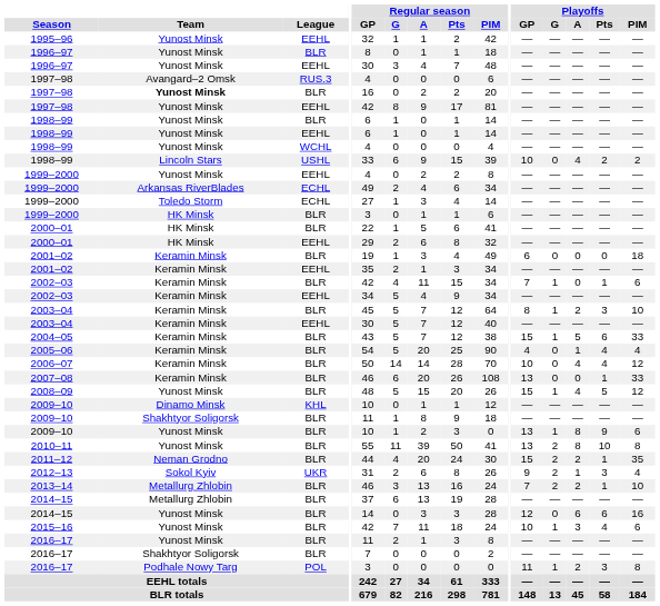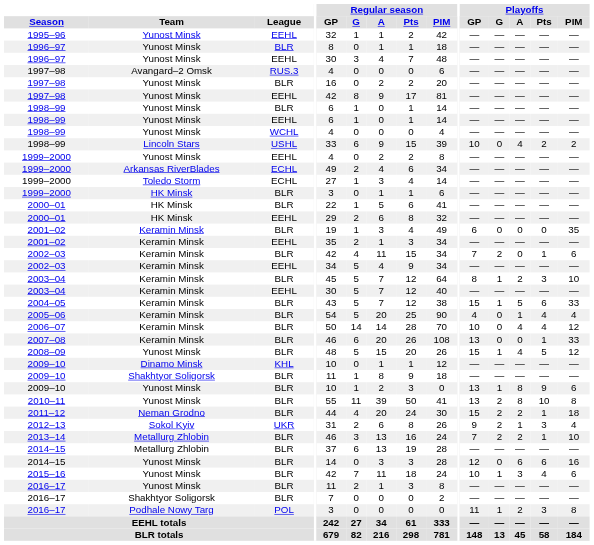 <table border="0" cellpadding="1" cellspacing="0" style="text-align:center; width:60em">
 <tr bgcolor="#e0e0e0">
 <th colspan="3" bgcolor="#ffffff"></th>
 <th rowspan="99" bgcolor="#ffffff"></th>
 <th colspan="5"><a href='#'>Regular season</a></th>
 <th rowspan="99" bgcolor="#ffffff"></th>
 <th colspan="5"><a href='#'>Playoffs</a></th>
 </tr>
 <tr bgcolor="#e0e0e0">
 <th><a href='#'>Season</a></th>
 <th>Team</th>
 <th>League</th>
 <th>GP</th>
 <th><a href='#'>G</a></th>
 <th><a href='#'>A</a></th>
 <th><a href='#'>Pts</a></th>
 <th><a href='#'>PIM</a></th>
 <th>GP</th>
 <th>G</th>
 <th>A</th>
 <th>Pts</th>
 <th>PIM</th>
 </tr>
 <tr>
 <td><a href='#'>1995–96</a></td>
 <td><a href='#'>Yunost Minsk</a></td>
 <td><a href='#'>EEHL</a></td>
 <td>32</td>
 <td>1</td>
 <td>1</td>
 <td>2</td>
 <td>42</td>
 <td>—</td>
 <td>—</td>
 <td>—</td>
 <td>—</td>
 <td>—</td>
 </tr>
 <tr bgcolor="#f0f0f0">
 <td><a href='#'>1996–97</a></td>
 <td>Yunost Minsk</td>
 <td><a href='#'>BLR</a></td>
 <td>8</td>
 <td>0</td>
 <td>1</td>
 <td>1</td>
 <td>18</td>
 <td>—</td>
 <td>—</td>
 <td>—</td>
 <td>—</td>
 <td>—</td>
 </tr>
 <tr>
 <td><a href='#'>1996–97</a></td>
 <td>Yunost Minsk</td>
 <td>EEHL</td>
 <td>30</td>
 <td>3</td>
 <td>4</td>
 <td>7</td>
 <td>48</td>
 <td>—</td>
 <td>—</td>
 <td>—</td>
 <td>—</td>
 <td>—</td>
 </tr>
 <tr bgcolor="#f0f0f0">
 <td>1997–98</td>
 <td>Avangard–2 Omsk</td>
 <td><a href='#'>RUS.3</a></td>
 <td>4</td>
 <td>0</td>
 <td>0</td>
 <td>0</td>
 <td>6</td>
 <td>—</td>
 <td>—</td>
 <td>—</td>
 <td>—</td>
 <td>—</td>
 </tr>
 <tr>
 <td><a href='#'>1997–98</a></td>
-<td><strong>Yunost Minsk</strong></td>
+<td>Yunost Minsk</td>
 <td>BLR</td>
 <td>16</td>
 <td>0</td>
 <td>2</td>
 <td>2</td>
 <td>20</td>
 <td>—</td>
 <td>—</td>
 <td>—</td>
 <td>—</td>
 <td>—</td>
 </tr>
 <tr bgcolor="#f0f0f0">
 <td><a href='#'>1997–98</a></td>
 <td>Yunost Minsk</td>
 <td>EEHL</td>
 <td>42</td>
 <td>8</td>
 <td>9</td>
 <td>17</td>
 <td>81</td>
 <td>—</td>
 <td>—</td>
 <td>—</td>
 <td>—</td>
 <td>—</td>
 </tr>
 <tr>
 <td><a href='#'>1998–99</a></td>
 <td>Yunost Minsk</td>
 <td>BLR</td>
 <td>6</td>
 <td>1</td>
 <td>0</td>
 <td>1</td>
 <td>14</td>
 <td>—</td>
 <td>—</td>
 <td>—</td>
 <td>—</td>
 <td>—</td>
 </tr>
 <tr bgcolor="#f0f0f0">
 <td><a href='#'>1998–99</a></td>
 <td>Yunost Minsk</td>
 <td>EEHL</td>
 <td>6</td>
 <td>1</td>
 <td>0</td>
 <td>1</td>
 <td>14</td>
 <td>—</td>
 <td>—</td>
 <td>—</td>
 <td>—</td>
 <td>—</td>
 </tr>
 <tr>
 <td><a href='#'>1998–99</a></td>
 <td>Yunost Minsk</td>
 <td><a href='#'>WCHL</a></td>
 <td>4</td>
 <td>0</td>
 <td>0</td>
 <td>0</td>
 <td>4</td>
 <td>—</td>
 <td>—</td>
 <td>—</td>
 <td>—</td>
 <td>—</td>
 </tr>
 <tr bgcolor="#f0f0f0">
 <td>1998–99</td>
 <td><a href='#'>Lincoln Stars</a></td>
 <td><a href='#'>USHL</a></td>
 <td>33</td>
 <td>6</td>
 <td>9</td>
 <td>15</td>
 <td>39</td>
 <td>10</td>
 <td>0</td>
 <td>4</td>
 <td>2</td>
 <td>2</td>
 </tr>
 <tr>
 <td><a href='#'>1999–2000</a></td>
 <td>Yunost Minsk</td>
 <td>EEHL</td>
 <td>4</td>
 <td>0</td>
 <td>2</td>
 <td>2</td>
 <td>8</td>
 <td>—</td>
 <td>—</td>
 <td>—</td>
 <td>—</td>
 <td>—</td>
 </tr>
 <tr bgcolor="#f0f0f0">
 <td><a href='#'>1999–2000</a></td>
 <td><a href='#'>Arkansas RiverBlades</a></td>
 <td><a href='#'>ECHL</a></td>
 <td>49</td>
 <td>2</td>
 <td>4</td>
 <td>6</td>
 <td>34</td>
 <td>—</td>
 <td>—</td>
 <td>—</td>
 <td>—</td>
 <td>—</td>
 </tr>
 <tr>
 <td>1999–2000</td>
 <td><a href='#'>Toledo Storm</a></td>
 <td>ECHL</td>
 <td>27</td>
 <td>1</td>
 <td>3</td>
 <td>4</td>
 <td>14</td>
 <td>—</td>
 <td>—</td>
 <td>—</td>
 <td>—</td>
 <td>—</td>
 </tr>
 <tr bgcolor="#f0f0f0">
 <td><a href='#'>1999–2000</a></td>
 <td><a href='#'>HK Minsk</a></td>
 <td>BLR</td>
 <td>3</td>
 <td>0</td>
 <td>1</td>
 <td>1</td>
 <td>6</td>
 <td>—</td>
 <td>—</td>
 <td>—</td>
 <td>—</td>
 <td>—</td>
 </tr>
 <tr>
 <td><a href='#'>2000–01</a></td>
 <td>HK Minsk</td>
 <td>BLR</td>
 <td>22</td>
 <td>1</td>
 <td>5</td>
 <td>6</td>
 <td>41</td>
 <td>—</td>
 <td>—</td>
 <td>—</td>
 <td>—</td>
 <td>—</td>
 </tr>
 <tr bgcolor="#f0f0f0">
 <td><a href='#'>2000–01</a></td>
 <td>HK Minsk</td>
 <td>EEHL</td>
 <td>29</td>
 <td>2</td>
 <td>6</td>
 <td>8</td>
 <td>32</td>
 <td>—</td>
 <td>—</td>
 <td>—</td>
 <td>—</td>
 <td>—</td>
 </tr>
 <tr>
 <td><a href='#'>2001–02</a></td>
 <td><a href='#'>Keramin Minsk</a></td>
 <td>BLR</td>
 <td>19</td>
 <td>1</td>
 <td>3</td>
 <td>4</td>
 <td>49</td>
 <td>6</td>
 <td>0</td>
 <td>0</td>
 <td>0</td>
-<td>18</td>
+<td>35</td>
 </tr>
 <tr bgcolor="#f0f0f0">
 <td><a href='#'>2001–02</a></td>
 <td>Keramin Minsk</td>
 <td>EEHL</td>
 <td>35</td>
 <td>2</td>
 <td>1</td>
 <td>3</td>
 <td>34</td>
 <td>—</td>
 <td>—</td>
 <td>—</td>
 <td>—</td>
 <td>—</td>
 </tr>
 <tr>
 <td><a href='#'>2002–03</a></td>
 <td>Keramin Minsk</td>
 <td>BLR</td>
 <td>42</td>
 <td>4</td>
 <td>11</td>
 <td>15</td>
 <td>34</td>
 <td>7</td>
-<td>1</td>
+<td>2</td>
 <td>0</td>
 <td>1</td>
 <td>6</td>
 </tr>
 <tr bgcolor="#f0f0f0">
 <td><a href='#'>2002–03</a></td>
 <td>Keramin Minsk</td>
 <td>EEHL</td>
 <td>34</td>
 <td>5</td>
 <td>4</td>
 <td>9</td>
 <td>34</td>
 <td>—</td>
 <td>—</td>
 <td>—</td>
 <td>—</td>
 <td>—</td>
 </tr>
 <tr>
 <td><a href='#'>2003–04</a></td>
 <td>Keramin Minsk</td>
 <td>BLR</td>
 <td>45</td>
 <td>5</td>
 <td>7</td>
 <td>12</td>
 <td>64</td>
 <td>8</td>
 <td>1</td>
 <td>2</td>
 <td>3</td>
 <td>10</td>
 </tr>
 <tr bgcolor="#f0f0f0">
 <td><a href='#'>2003–04</a></td>
 <td>Keramin Minsk</td>
 <td>EEHL</td>
 <td>30</td>
 <td>5</td>
 <td>7</td>
 <td>12</td>
 <td>40</td>
 <td>—</td>
 <td>—</td>
 <td>—</td>
 <td>—</td>
 <td>—</td>
 </tr>
 <tr>
 <td><a href='#'>2004–05</a></td>
 <td>Keramin Minsk</td>
 <td>BLR</td>
 <td>43</td>
 <td>5</td>
 <td>7</td>
 <td>12</td>
 <td>38</td>
 <td>15</td>
 <td>1</td>
 <td>5</td>
 <td>6</td>
 <td>33</td>
 </tr>
 <tr bgcolor="#f0f0f0">
 <td><a href='#'>2005–06</a></td>
 <td>Keramin Minsk</td>
 <td>BLR</td>
 <td>54</td>
 <td>5</td>
 <td>20</td>
 <td>25</td>
 <td>90</td>
 <td>4</td>
 <td>0</td>
 <td>1</td>
 <td>4</td>
 <td>4</td>
 </tr>
 <tr>
 <td><a href='#'>2006–07</a></td>
 <td>Keramin Minsk</td>
 <td>BLR</td>
 <td>50</td>
 <td>14</td>
 <td>14</td>
 <td>28</td>
 <td>70</td>
 <td>10</td>
 <td>0</td>
 <td>4</td>
 <td>4</td>
 <td>12</td>
 </tr>
 <tr bgcolor="#f0f0f0">
 <td><a href='#'>2007–08</a></td>
 <td>Keramin Minsk</td>
 <td>BLR</td>
 <td>46</td>
 <td>6</td>
 <td>20</td>
 <td>26</td>
 <td>108</td>
 <td>13</td>
 <td>0</td>
 <td>0</td>
 <td>1</td>
 <td>33</td>
 </tr>
 <tr>
 <td><a href='#'>2008–09</a></td>
 <td>Yunost Minsk</td>
 <td>BLR</td>
 <td>48</td>
 <td>5</td>
 <td>15</td>
 <td>20</td>
 <td>26</td>
 <td>15</td>
 <td>1</td>
 <td>4</td>
 <td>5</td>
 <td>12</td>
 </tr>
 <tr bgcolor="#f0f0f0">
 <td><a href='#'>2009–10</a></td>
 <td><a href='#'>Dinamo Minsk</a></td>
 <td><a href='#'>KHL</a></td>
 <td>10</td>
 <td>0</td>
 <td>1</td>
 <td>1</td>
 <td>12</td>
 <td>—</td>
 <td>—</td>
 <td>—</td>
 <td>—</td>
 <td>—</td>
 </tr>
 <tr>
 <td><a href='#'>2009–10</a></td>
 <td><a href='#'>Shakhtyor Soligorsk</a></td>
 <td>BLR</td>
 <td>11</td>
 <td>1</td>
 <td>8</td>
 <td>9</td>
 <td>18</td>
 <td>—</td>
 <td>—</td>
 <td>—</td>
 <td>—</td>
 <td>—</td>
 </tr>
 <tr bgcolor="#f0f0f0">
 <td>2009–10</td>
 <td>Yunost Minsk</td>
 <td>BLR</td>
 <td>10</td>
 <td>1</td>
 <td>2</td>
 <td>3</td>
 <td>0</td>
 <td>13</td>
 <td>1</td>
 <td>8</td>
 <td>9</td>
 <td>6</td>
 </tr>
 <tr>
 <td><a href='#'>2010–11</a></td>
 <td>Yunost Minsk</td>
 <td>BLR</td>
 <td>55</td>
 <td>11</td>
 <td>39</td>
 <td>50</td>
 <td>41</td>
 <td>13</td>
 <td>2</td>
 <td>8</td>
 <td>10</td>
 <td>8</td>
 </tr>
 <tr bgcolor="#f0f0f0">
 <td><a href='#'>2011–12</a></td>
 <td><a href='#'>Neman Grodno</a></td>
 <td>BLR</td>
 <td>44</td>
 <td>4</td>
 <td>20</td>
 <td>24</td>
 <td>30</td>
 <td>15</td>
 <td>2</td>
 <td>2</td>
 <td>1</td>
-<td>35</td>
+<td>18</td>
 </tr>
 <tr>
 <td><a href='#'>2012–13</a></td>
 <td><a href='#'>Sokol Kyiv</a></td>
 <td><a href='#'>UKR</a></td>
 <td>31</td>
 <td>2</td>
 <td>6</td>
 <td>8</td>
 <td>26</td>
 <td>9</td>
 <td>2</td>
 <td>1</td>
 <td>3</td>
 <td>4</td>
 </tr>
 <tr bgcolor="#f0f0f0">
 <td><a href='#'>2013–14</a></td>
 <td><a href='#'>Metallurg Zhlobin</a></td>
 <td>BLR</td>
 <td>46</td>
 <td>3</td>
 <td>13</td>
 <td>16</td>
 <td>24</td>
 <td>7</td>
 <td>2</td>
 <td>2</td>
 <td>1</td>
 <td>10</td>
 </tr>
 <tr>
 <td><a href='#'>2014–15</a></td>
 <td>Metallurg Zhlobin</td>
 <td>BLR</td>
 <td>37</td>
 <td>6</td>
 <td>13</td>
 <td>19</td>
 <td>28</td>
 <td>—</td>
 <td>—</td>
 <td>—</td>
 <td>—</td>
 <td>—</td>
 </tr>
 <tr bgcolor="#f0f0f0">
 <td>2014–15</td>
 <td>Yunost Minsk</td>
 <td>BLR</td>
 <td>14</td>
 <td>0</td>
 <td>3</td>
 <td>3</td>
 <td>28</td>
 <td>12</td>
 <td>0</td>
 <td>6</td>
 <td>6</td>
 <td>16</td>
 </tr>
 <tr>
 <td><a href='#'>2015–16</a></td>
 <td>Yunost Minsk</td>
 <td>BLR</td>
 <td>42</td>
 <td>7</td>
 <td>11</td>
 <td>18</td>
 <td>24</td>
 <td>10</td>
 <td>1</td>
 <td>3</td>
 <td>4</td>
 <td>6</td>
 </tr>
 <tr bgcolor="#f0f0f0">
 <td><a href='#'>2016–17</a></td>
 <td>Yunost Minsk</td>
 <td>BLR</td>
 <td>11</td>
 <td>2</td>
 <td>1</td>
 <td>3</td>
 <td>8</td>
 <td>—</td>
 <td>—</td>
 <td>—</td>
 <td>—</td>
 <td>—</td>
 </tr>
 <tr>
 <td>2016–17</td>
 <td>Shakhtyor Soligorsk</td>
 <td>BLR</td>
 <td>7</td>
 <td>0</td>
 <td>0</td>
 <td>0</td>
 <td>2</td>
 <td>—</td>
 <td>—</td>
 <td>—</td>
 <td>—</td>
 <td>—</td>
 </tr>
 <tr bgcolor="#f0f0f0">
 <td><a href='#'>2016–17</a></td>
 <td><a href='#'>Podhale Nowy Targ</a></td>
 <td><a href='#'>POL</a></td>
 <td>3</td>
 <td>0</td>
 <td>0</td>
 <td>0</td>
 <td>0</td>
 <td>11</td>
 <td>1</td>
 <td>2</td>
 <td>3</td>
 <td>8</td>
 </tr>
 <tr bgcolor="#e0e0e0">
 <th colspan="3">EEHL totals</th>
 <th>242</th>
 <th>27</th>
 <th>34</th>
 <th>61</th>
 <th>333</th>
 <th>—</th>
 <th>—</th>
 <th>—</th>
 <th>—</th>
 <th>—</th>
 </tr>
 <tr bgcolor="#e0e0e0">
 <th colspan="3">BLR totals</th>
 <th>679</th>
 <th>82</th>
 <th>216</th>
 <th>298</th>
 <th>781</th>
 <th>148</th>
 <th>13</th>
 <th>45</th>
 <th>58</th>
 <th>184</th>
 </tr>
 </table>
